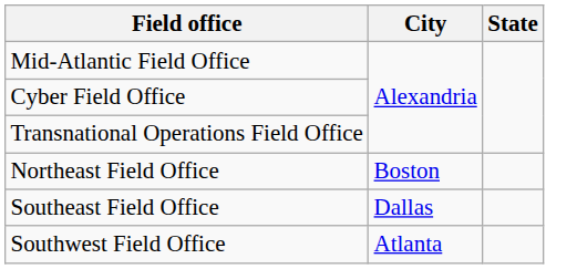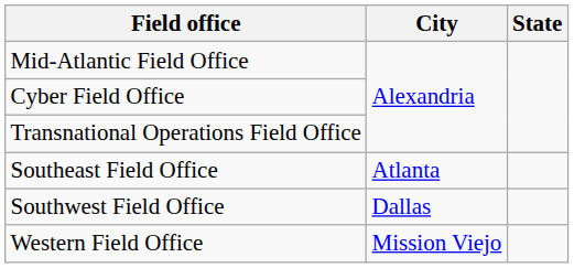 <table class="wikitable">
 <tr>
 <th>Field office</th>
 <th>City</th>
 <th>State</th>
 </tr>
 <tr>
 <td>Mid-Atlantic Field Office</td>
 <td rowspan="3"><a href='#'>Alexandria</a></td>
 <td rowspan="3"></td>
 </tr>
 <tr>
 <td>Cyber Field Office</td>
 </tr>
 <tr>
 <td>Transnational Operations Field Office</td>
 </tr>
 <tr>
-<td>Northeast Field Office</td>
-<td><a href='#'>Boston</a></td>
+<td>Southeast Field Office</td>
+<td><a href='#'>Atlanta</a></td>
 <td></td>
 </tr>
 <tr>
-<td>Southeast Field Office</td>
+<td>Southwest Field Office</td>
 <td><a href='#'>Dallas</a></td>
 <td></td>
 </tr>
 <tr>
-<td>Southwest Field Office</td>
-<td><a href='#'>Atlanta</a></td>
+<td>Western Field Office</td>
+<td><a href='#'>Mission Viejo</a></td>
 <td></td>
 </tr>
 </table>
